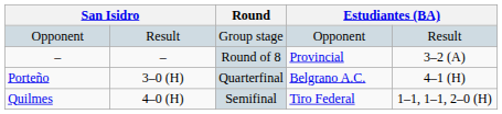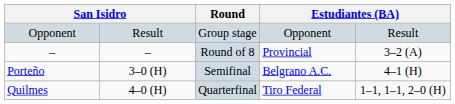 <table class="wikitable" style="text-align:center;">
 <tr>
 <th colspan=3 width= 120px><a href='#'>San Isidro</a></th>
 <th>Round</th>
 <th colspan=3 width= 120px><a href='#'>Estudiantes (BA)</a></th>
 </tr>
 <tr bgcolor= #CFDBE2>
 <td width= 120px>Opponent</td>
 <td colspan=2 width= 120px>Result</td>
 <td>Group stage</td>
 <td width= 120px>Opponent</td>
 <td colspan=2 width= 120px>Result</td>
 </tr>
 <tr>
 <td align=center>–</td>
 <td colspan=2>–</td>
 <td bgcolor= #CFDBE2>Round of 8</td>
 <td align=left><a href='#'>Provincial</a></td>
 <td colspan=2>3–2 (A)</td>
 </tr>
 <tr>
 <td align=left><a href='#'>Porteño</a></td>
 <td colspan=2>3–0 (H)</td>
-<td bgcolor= #CFDBE2>Quarterfinal</td>
+<td bgcolor= #CFDBE2>Semifinal</td>
 <td align=left><a href='#'>Belgrano A.C.</a></td>
 <td colspan=2>4–1 (H)</td>
 </tr>
 <tr>
 <td align=left><a href='#'>Quilmes</a></td>
 <td colspan=2>4–0 (H)</td>
-<td bgcolor= #CFDBE2>Semifinal</td>
+<td bgcolor= #CFDBE2>Quarterfinal</td>
 <td align=left><a href='#'>Tiro Federal</a></td>
 <td colspan=2>1–1, 1–1, 2–0 (H)</td>
 </tr>
 </table>
